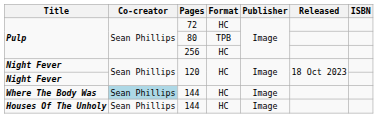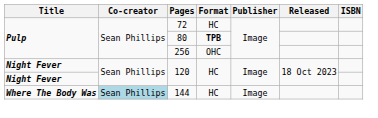 <table class="wikitable sortable">
 <tr>
 <th class="unsortable">Title</th>
 <th class="unsortable">Co-creator</th>
 <th class="unsortable">Pages</th>
 <th>Format</th>
 <th>Publisher</th>
 <th>Released</th>
 <th class="unsortable">ISBN</th>
 </tr>
 <tr>
 <td rowspan=3><strong><em>Pulp</em></strong></td>
 <td rowspan=3>Sean Phillips</td>
 <td style="text-align: center;">72</td>
 <td style="text-align: center;">HC</td>
 <td rowspan=3 style="text-align: center;">Image</td>
 <td></td>
 <td></td>
 </tr>
 <tr>
 <td style="text-align: center;">80</td>
-<td style="text-align: center;">TPB</td>
+<td style="text-align: center;"><strong>TPB</strong></td>
 <td></td>
 <td></td>
 </tr>
 <tr>
 <td style="text-align: center;">256</td>
-<td style="text-align: center;">HC</td>
+<td style="text-align: center;">OHC</td>
 <td></td>
 <td></td>
 </tr>
 <tr>
 <td><strong><em>Night Fever</em></strong></td>
 <td rowspan=2>Sean Phillips</td>
 <td rowspan=2 style="text-align: center;">120</td>
 <td rowspan=2 style="text-align: center;">HC</td>
 <td rowspan=2 style="text-align: center;">Image</td>
 <td rowspan=2>18 Oct 2023</td>
 <td></td>
 </tr>
 <tr>
 <td><strong><em>Night Fever</em></strong><br></td>
 <td></td>
 </tr>
 <tr>
 <td><strong><em>Where The Body Was</em></strong></td>
 <td style="background: lightblue;">Sean Phillips</td>
 <td style="text-align: center;">144</td>
 <td style="text-align: center;">HC</td>
 <td style="text-align: center;">Image</td>
 <td></td>
 <td></td>
 </tr>
-<tr>
-<td><strong><em>Houses Of The Unholy</em></strong></td>
-<td>Sean Phillips</td>
-<td style="text-align: center;">144</td>
-<td style="text-align: center;">HC</td>
-<td style="text-align: center;">Image</td>
-<td></td>
-<td></td>
-</tr>
 </table>
